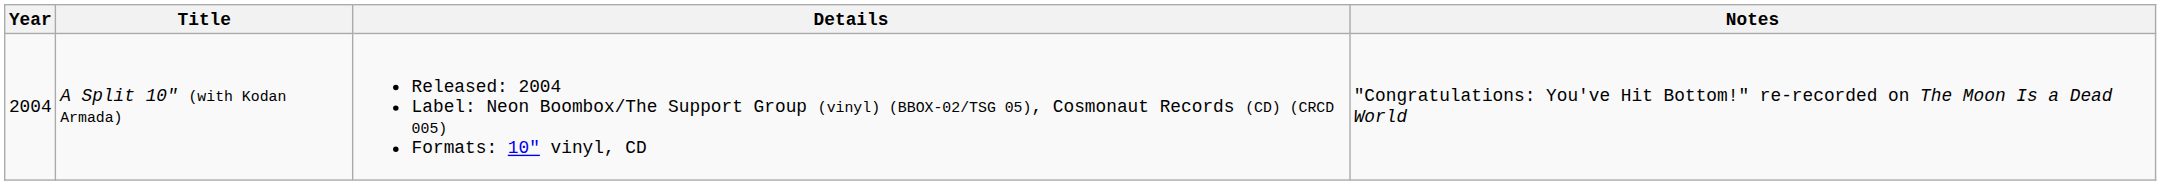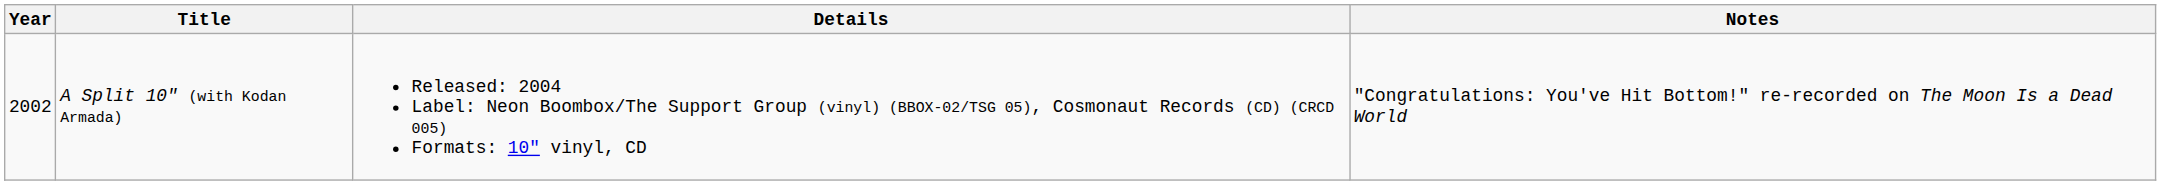 <table class="wikitable">
 <tr>
 <th>Year</th>
 <th>Title</th>
 <th>Details</th>
 <th>Notes</th>
 </tr>
 <tr>
-<td>2004</td>
+<td>2002</td>
 <td><em>A Split 10"</em> <small>(with Kodan Armada)</small></td>
 <td><br><ul><li>Released: 2004</li><li>Label: Neon Boombox/The Support Group <small>(vinyl) (BBOX-02/TSG 05)</small>, Cosmonaut Records <small>(CD) (CRCD 005)</small></li><li>Formats: <a href='#'>10"</a> vinyl, CD</li></ul></td>
 <td>"Congratulations: You've Hit Bottom!" re-recorded on <em>The Moon Is a Dead World</em></td>
 </tr>
 </table>
